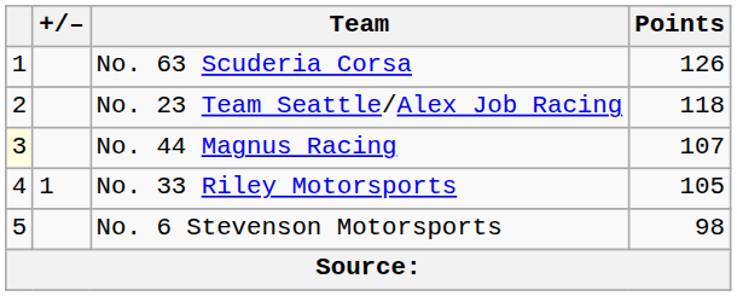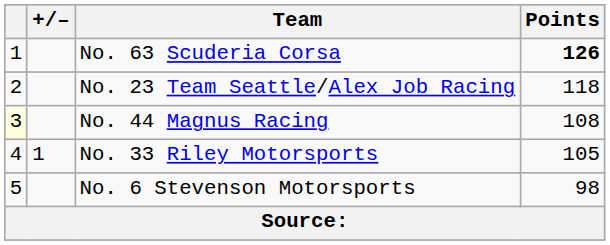 <table class="wikitable" style="font-size: 95%;">
 <tr>
 <th scope="col"></th>
 <th scope="col">+/–</th>
 <th scope="col">Team</th>
 <th scope="col">Points</th>
 </tr>
 <tr>
 <td align=center>1</td>
 <td align="left"></td>
 <td> No. 63 <a href='#'>Scuderia Corsa</a></td>
-<td align=right>126</td>
+<td align=right><strong>126</strong></td>
 </tr>
 <tr>
 <td align=center>2</td>
 <td align="left"></td>
 <td> No. 23 <a href='#'>Team Seattle</a>/<a href='#'>Alex Job Racing</a></td>
 <td align=right>118</td>
 </tr>
 <tr>
 <td align=center style="background: lightyellow;">3</td>
 <td align="left"></td>
 <td> No. 44 <a href='#'>Magnus Racing</a></td>
-<td align=right>107</td>
+<td align=right>108</td>
 </tr>
 <tr>
 <td align=center>4</td>
 <td align="left"> 1</td>
 <td> No. 33 <a href='#'>Riley Motorsports</a></td>
 <td align=right>105</td>
 </tr>
 <tr>
 <td align=center>5</td>
 <td align="left"></td>
 <td> No. 6 Stevenson Motorsports</td>
 <td align=right>98</td>
 </tr>
 <tr>
 <th colspan=5>Source:</th>
 </tr>
 </table>
